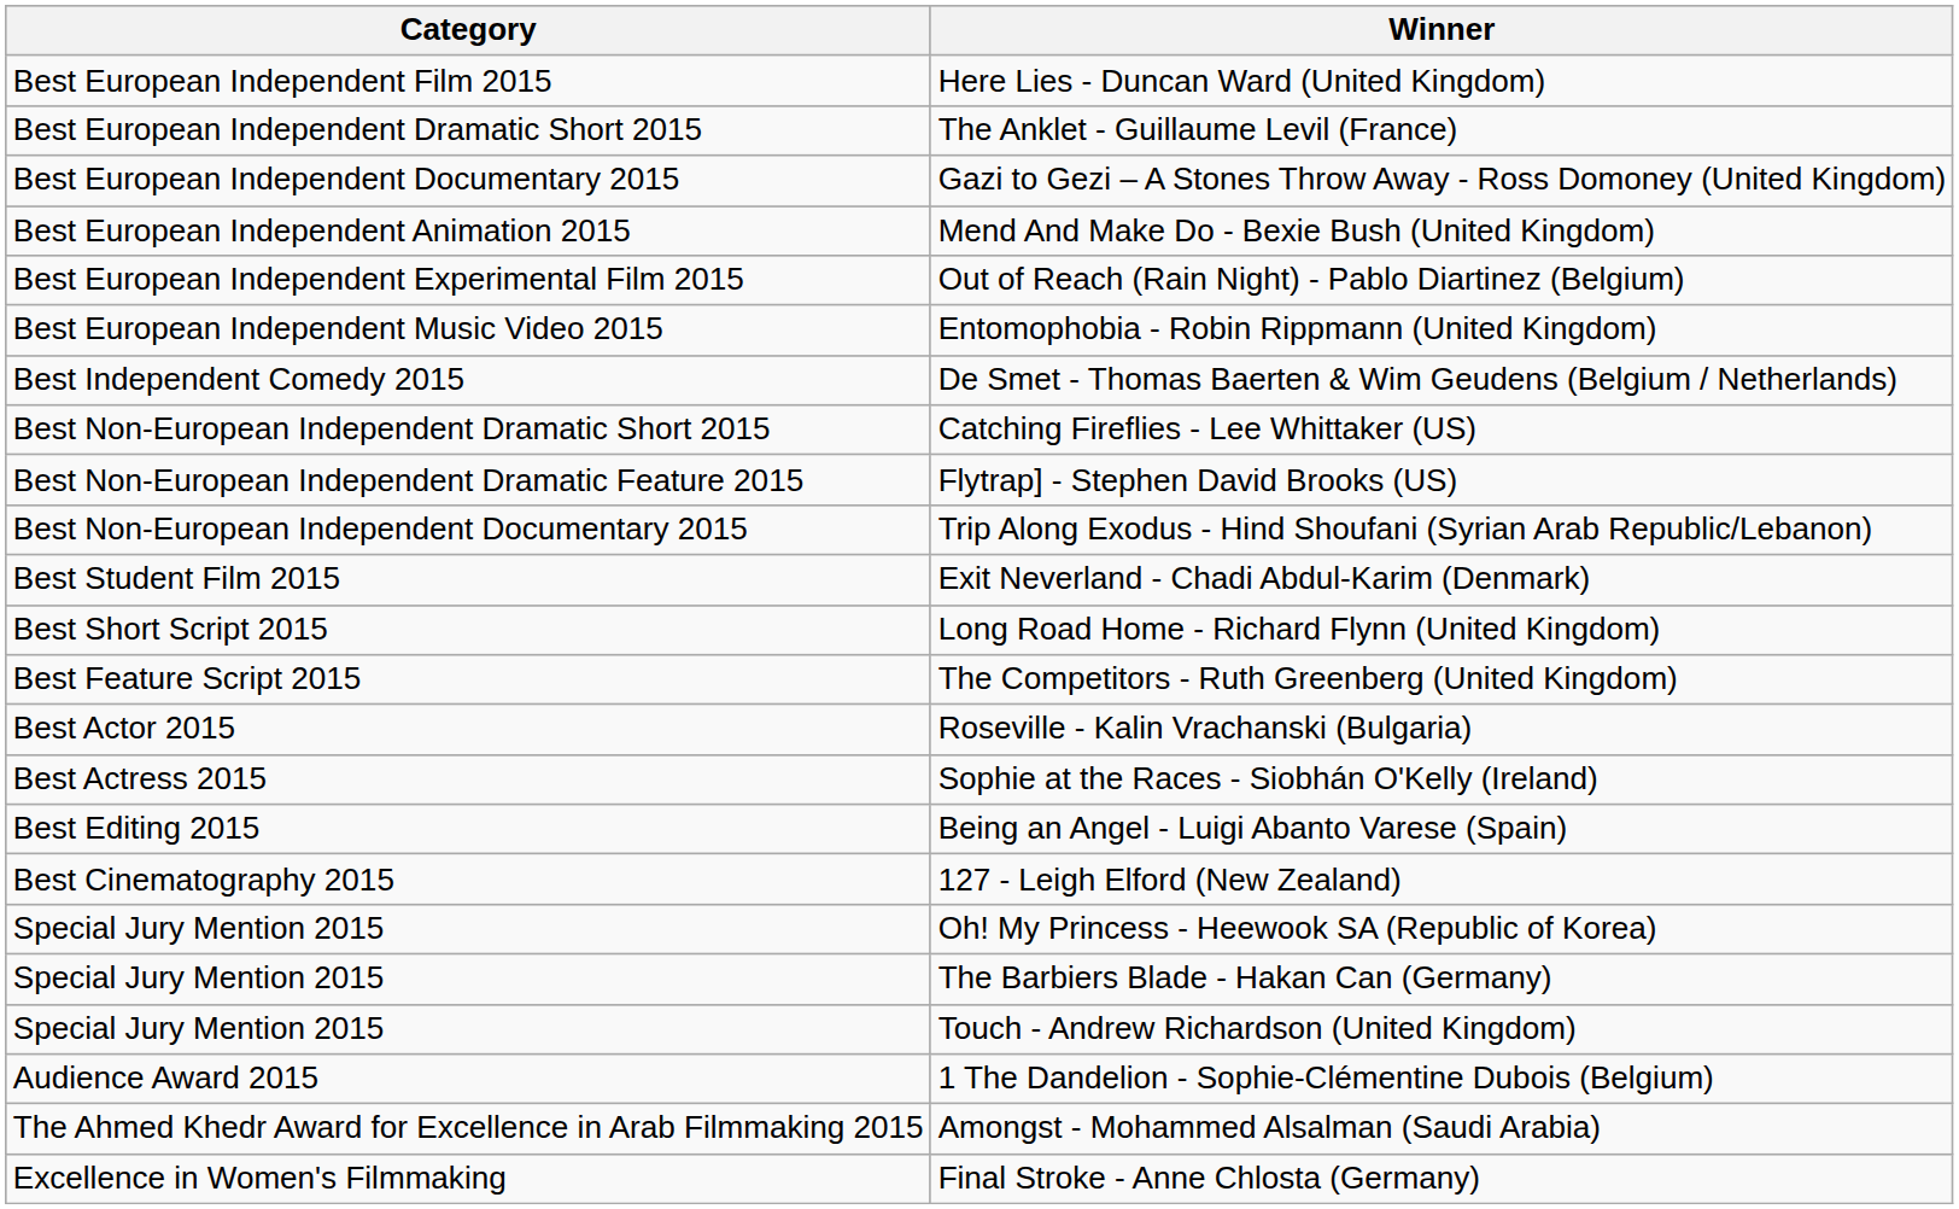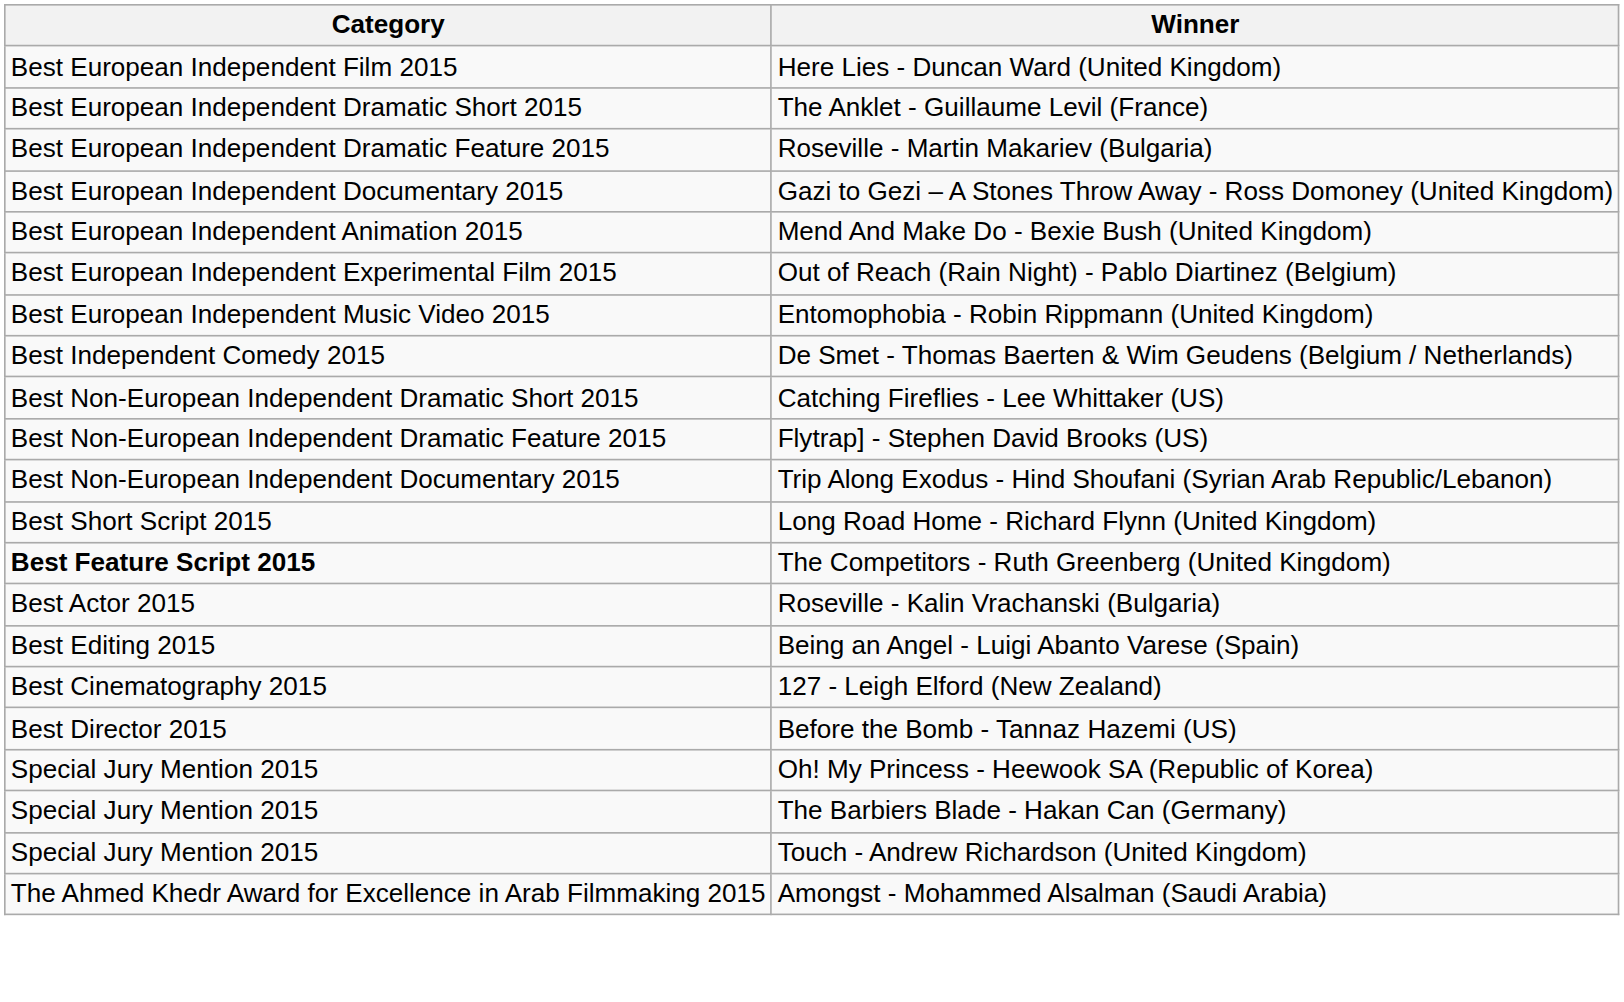 <table class="wikitable sortable">
 <tr>
 <th>Category</th>
 <th>Winner</th>
 </tr>
 <tr>
 <td>Best European Independent Film 2015</td>
 <td>Here Lies - Duncan Ward (United Kingdom)</td>
 </tr>
 <tr>
 <td>Best European Independent Dramatic Short 2015</td>
 <td>The Anklet - Guillaume Levil (France)</td>
+</tr>
+<tr>
+<td>Best European Independent Dramatic Feature 2015</td>
+<td>Roseville - Martin Makariev (Bulgaria)</td>
 </tr>
 <tr>
 <td>Best European Independent Documentary 2015</td>
 <td>Gazi to Gezi – A Stones Throw Away - Ross Domoney (United Kingdom)</td>
 </tr>
 <tr>
 <td>Best European Independent Animation 2015</td>
 <td>Mend And Make Do - Bexie Bush (United Kingdom)</td>
 </tr>
 <tr>
 <td>Best European Independent Experimental Film 2015</td>
 <td>Out of Reach (Rain Night) - Pablo Diartinez (Belgium)</td>
 </tr>
 <tr>
 <td>Best European Independent Music Video 2015</td>
 <td>Entomophobia - Robin Rippmann (United Kingdom)</td>
 </tr>
 <tr>
 <td>Best Independent Comedy 2015</td>
 <td>De Smet - Thomas Baerten & Wim Geudens (Belgium / Netherlands)</td>
 </tr>
 <tr>
 <td>Best Non-European Independent Dramatic Short 2015</td>
 <td>Catching Fireflies - Lee Whittaker (US)</td>
 </tr>
 <tr>
 <td>Best Non-European Independent Dramatic Feature 2015</td>
 <td>Flytrap] - Stephen David Brooks (US)</td>
 </tr>
 <tr>
 <td>Best Non-European Independent Documentary 2015</td>
 <td>Trip Along Exodus - Hind Shoufani (Syrian Arab Republic/Lebanon)</td>
 </tr>
 <tr>
-<td>Best Student Film 2015</td>
-<td>Exit Neverland - Chadi Abdul-Karim (Denmark)</td>
-</tr>
-<tr>
 <td>Best Short Script 2015</td>
 <td>Long Road Home - Richard Flynn (United Kingdom)</td>
 </tr>
 <tr>
-<td>Best Feature Script 2015</td>
+<td><strong>Best Feature Script 2015</strong></td>
 <td>The Competitors - Ruth Greenberg (United Kingdom)</td>
 </tr>
 <tr>
 <td>Best Actor 2015</td>
 <td>Roseville - Kalin Vrachanski (Bulgaria)</td>
-</tr>
-<tr>
-<td>Best Actress 2015</td>
-<td>Sophie at the Races - Siobhán O'Kelly (Ireland)</td>
 </tr>
 <tr>
 <td>Best Editing 2015</td>
 <td>Being an Angel - Luigi Abanto Varese (Spain)</td>
 </tr>
 <tr>
 <td>Best Cinematography 2015</td>
 <td>127 - Leigh Elford (New Zealand)</td>
+</tr>
+<tr>
+<td>Best Director 2015</td>
+<td>Before the Bomb - Tannaz Hazemi (US)</td>
 </tr>
 <tr>
 <td>Special Jury Mention 2015</td>
 <td>Oh! My Princess - Heewook SA (Republic of Korea)</td>
 </tr>
 <tr>
 <td>Special Jury Mention 2015</td>
 <td>The Barbiers Blade - Hakan Can (Germany)</td>
 </tr>
 <tr>
 <td>Special Jury Mention 2015</td>
 <td>Touch - Andrew Richardson (United Kingdom)</td>
 </tr>
 <tr>
-<td>Audience Award 2015</td>
-<td>1 The Dandelion - Sophie-Clémentine Dubois (Belgium)</td>
-</tr>
-<tr>
 <td>The Ahmed Khedr Award for Excellence in Arab Filmmaking 2015</td>
 <td>Amongst - Mohammed Alsalman (Saudi Arabia)</td>
 </tr>
-<tr>
-<td>Excellence in Women's Filmmaking</td>
-<td>Final Stroke - Anne Chlosta (Germany)</td>
-</tr>
 </table>
